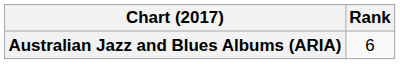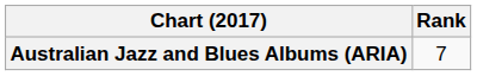 <table class="wikitable plainrowheaders" style="text-align:center">
 <tr>
 <th scope="col">Chart (2017)</th>
 <th scope="col">Rank</th>
 </tr>
 <tr>
 <th scope="row">Australian Jazz and Blues Albums (ARIA)</th>
-<td>6</td>
+<td>7</td>
 </tr>
 </table>
